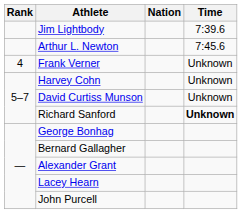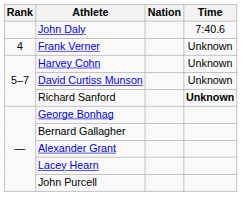 <table class="wikitable sortable" style="text-align:center">
 <tr>
 <th>Rank</th>
 <th>Athlete</th>
 <th>Nation</th>
 <th>Time</th>
 </tr>
 <tr>
 <td></td>
-<td align=left data-sort-value=Lightbody><a href='#'>Jim Lightbody</a></td>
+<td align=left data-sort-value=Daly><a href='#'>John Daly</a></td>
 <td align=left></td>
-<td>7:39.6</td>
-</tr>
-<tr>
-<td></td>
-<td align=left data-sort-value=Newton><a href='#'>Arthur L. Newton</a></td>
-<td align=left></td>
-<td>7:45.6</td>
+<td>7:40.6</td>
 </tr>
 <tr>
 <td>4</td>
 <td align=left data-sort-value=Verner><a href='#'>Frank Verner</a></td>
 <td align=left></td>
 <td data-sort-value=8:88.8>Unknown</td>
 </tr>
 <tr>
 <td rowspan=3 data-sort-value=5>5–7</td>
 <td align=left data-sort-value=Cohn><a href='#'>Harvey Cohn</a></td>
 <td align=left></td>
 <td data-sort-value=8:88.8>Unknown</td>
 </tr>
 <tr>
 <td align=left data-sort-value=Munson><a href='#'>David Curtiss Munson</a></td>
 <td align=left></td>
 <td data-sort-value=8:88.8>Unknown</td>
 </tr>
 <tr>
 <td align=left data-sort-value=Sanford>Richard Sanford</td>
 <td align=left></td>
 <td data-sort-value=8:88.8><strong>Unknown</strong></td>
 </tr>
 <tr>
 <td rowspan=5 data-sort-value=8>—</td>
 <td align=left data-sort-value=Bonhag><a href='#'>George Bonhag</a></td>
 <td align=left></td>
 <td data-sort-value=9:99.9></td>
 </tr>
 <tr>
 <td align=left data-sort-value=Gallagher>Bernard Gallagher</td>
 <td align=left></td>
 <td data-sort-value=9:99.9></td>
 </tr>
 <tr>
 <td align=left data-sort-value=Grant><a href='#'>Alexander Grant</a></td>
 <td align=left></td>
 <td data-sort-value=9:99.9></td>
 </tr>
 <tr>
 <td align=left data-sort-value=Hearn><a href='#'>Lacey Hearn</a></td>
 <td align=left></td>
 <td data-sort-value=9:99.9></td>
 </tr>
 <tr>
 <td align=left data-sort-value=Purcell>John Purcell</td>
 <td align=left></td>
 <td data-sort-value=9:99.9></td>
 </tr>
 </table>
